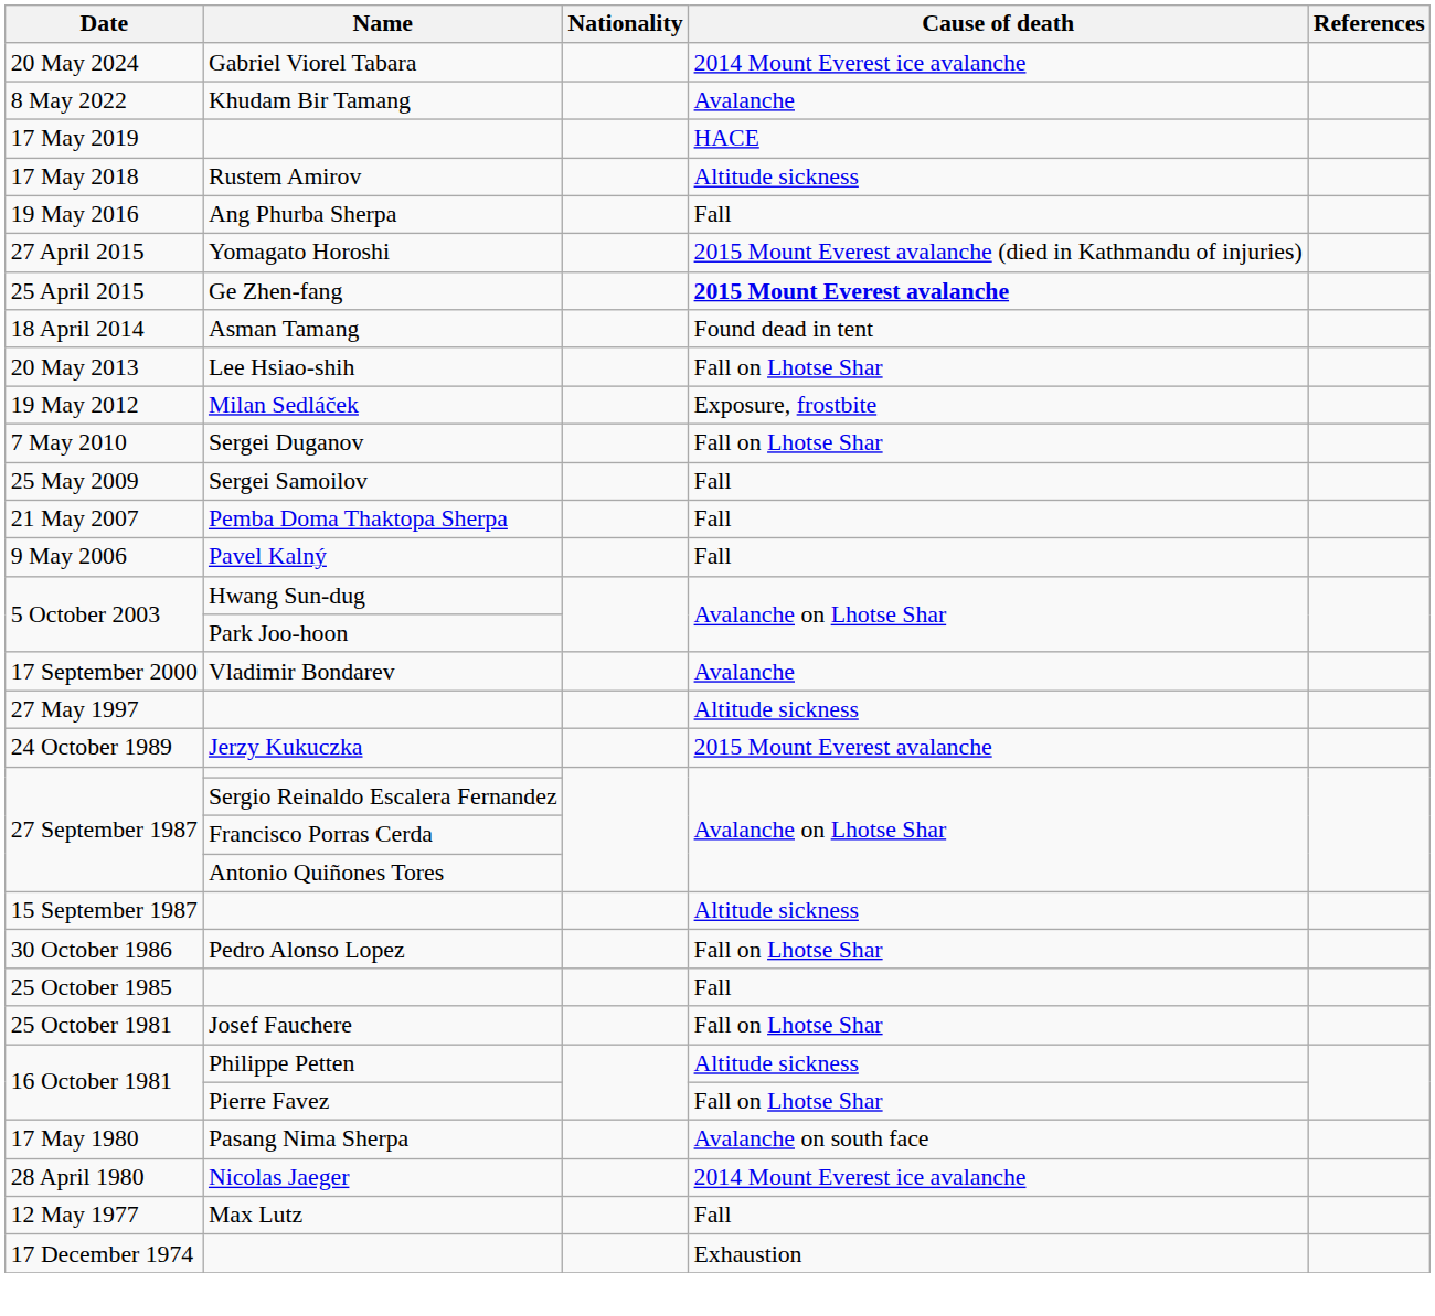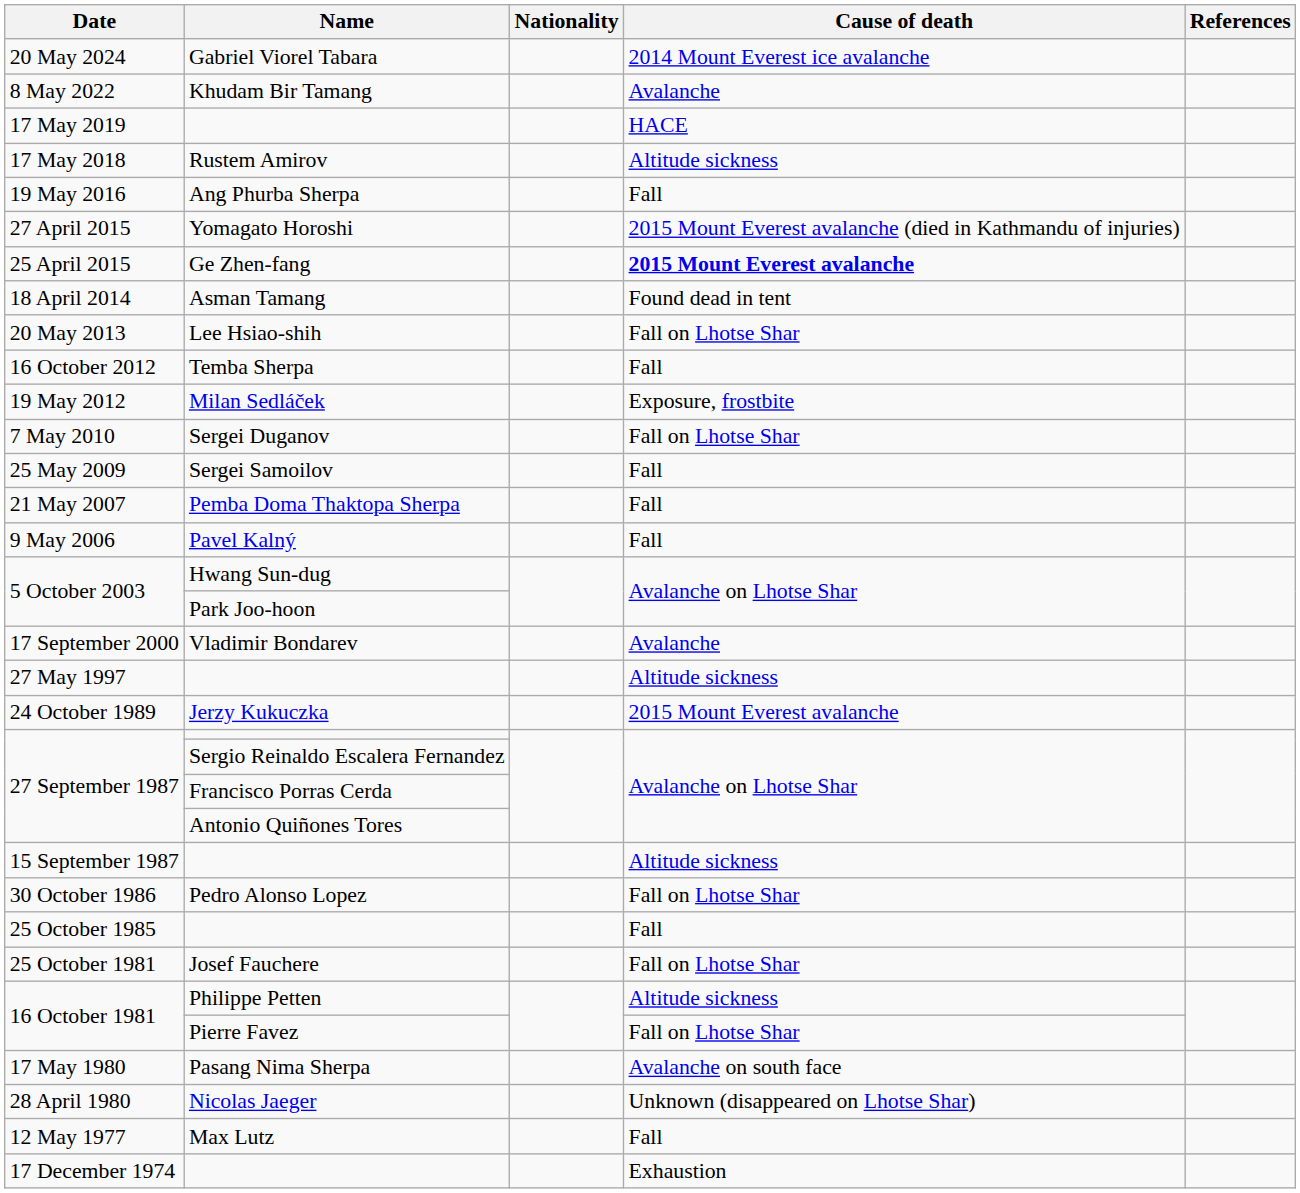 <table class="wikitable sortable mw-collapsible">
 <tr>
 <th>Date</th>
 <th>Name</th>
 <th>Nationality</th>
 <th>Cause of death</th>
 <th>References</th>
 </tr>
 <tr>
 <td>20 May 2024</td>
 <td>Gabriel Viorel Tabara</td>
 <td></td>
 <td><a href='#'>2014 Mount Everest ice avalanche</a></td>
 <td></td>
 </tr>
 <tr>
 <td>8 May 2022</td>
 <td>Khudam Bir Tamang</td>
 <td></td>
 <td><a href='#'>Avalanche</a></td>
 <td></td>
 </tr>
 <tr>
 <td>17 May 2019</td>
 <td></td>
 <td></td>
 <td><a href='#'>HACE</a></td>
 <td></td>
 </tr>
 <tr>
 <td>17 May 2018</td>
 <td>Rustem Amirov</td>
 <td></td>
 <td><a href='#'>Altitude sickness</a></td>
 <td></td>
 </tr>
 <tr>
 <td>19 May 2016</td>
 <td>Ang Phurba Sherpa</td>
 <td></td>
 <td>Fall</td>
 <td></td>
 </tr>
 <tr>
 <td>27 April 2015</td>
 <td>Yomagato Horoshi</td>
 <td></td>
 <td><a href='#'>2015 Mount Everest avalanche</a> (died in Kathmandu of injuries)</td>
 <td></td>
 </tr>
 <tr>
 <td>25 April 2015</td>
 <td>Ge Zhen-fang</td>
 <td></td>
 <td><strong><a href='#'>2015 Mount Everest avalanche</a></strong></td>
 <td></td>
 </tr>
 <tr>
 <td>18 April 2014</td>
 <td>Asman Tamang</td>
 <td></td>
 <td>Found dead in tent</td>
 <td></td>
 </tr>
 <tr>
 <td>20 May 2013</td>
 <td>Lee Hsiao-shih</td>
 <td></td>
 <td>Fall on <a href='#'>Lhotse Shar</a></td>
+<td></td>
+</tr>
+<tr>
+<td>16 October 2012</td>
+<td>Temba Sherpa</td>
+<td></td>
+<td>Fall</td>
 <td></td>
 </tr>
 <tr>
 <td>19 May 2012</td>
 <td><a href='#'>Milan Sedláček</a></td>
 <td></td>
 <td>Exposure, <a href='#'>frostbite</a></td>
 <td></td>
 </tr>
 <tr>
 <td>7 May 2010</td>
 <td>Sergei Duganov</td>
 <td></td>
 <td>Fall on <a href='#'>Lhotse Shar</a></td>
 <td></td>
 </tr>
 <tr>
 <td>25 May 2009</td>
 <td>Sergei Samoilov</td>
 <td></td>
 <td>Fall</td>
 <td></td>
 </tr>
 <tr>
 <td>21 May 2007</td>
 <td><a href='#'>Pemba Doma Thaktopa Sherpa</a></td>
 <td></td>
 <td>Fall</td>
 <td></td>
 </tr>
 <tr>
 <td>9 May 2006</td>
 <td><a href='#'>Pavel Kalný</a></td>
 <td></td>
 <td>Fall</td>
 <td></td>
 </tr>
 <tr>
 <td rowspan="2">5 October 2003</td>
 <td>Hwang Sun-dug</td>
 <td rowspan="2"></td>
 <td rowspan="2"><a href='#'>Avalanche</a> on <a href='#'>Lhotse Shar</a></td>
 <td rowspan="2"></td>
 </tr>
 <tr>
 <td>Park Joo-hoon</td>
 </tr>
 <tr>
 <td>17 September 2000</td>
 <td>Vladimir Bondarev</td>
 <td></td>
 <td><a href='#'>Avalanche</a></td>
 <td></td>
 </tr>
 <tr>
 <td>27 May 1997</td>
 <td></td>
 <td></td>
 <td><a href='#'>Altitude sickness</a></td>
 <td></td>
 </tr>
 <tr>
 <td>24 October 1989</td>
 <td><a href='#'>Jerzy Kukuczka</a></td>
 <td></td>
 <td><a href='#'>2015 Mount Everest avalanche</a></td>
 <td></td>
 </tr>
 <tr>
 <td rowspan="4">27 September 1987</td>
 <td></td>
 <td rowspan="4"></td>
 <td rowspan="4"><a href='#'>Avalanche</a> on <a href='#'>Lhotse Shar</a></td>
 <td rowspan="4"></td>
 </tr>
 <tr>
 <td>Sergio Reinaldo Escalera Fernandez</td>
 </tr>
 <tr>
 <td>Francisco Porras Cerda</td>
 </tr>
 <tr>
 <td>Antonio Quiñones Tores</td>
 </tr>
 <tr>
 <td>15 September 1987</td>
 <td></td>
 <td></td>
 <td><a href='#'>Altitude sickness</a></td>
 <td></td>
 </tr>
 <tr>
 <td>30 October 1986</td>
 <td>Pedro Alonso Lopez</td>
 <td></td>
 <td>Fall on <a href='#'>Lhotse Shar</a></td>
 <td></td>
 </tr>
 <tr>
 <td>25 October 1985</td>
 <td></td>
 <td></td>
 <td>Fall</td>
 <td></td>
 </tr>
 <tr>
 <td>25 October 1981</td>
 <td>Josef Fauchere</td>
 <td></td>
 <td>Fall on <a href='#'>Lhotse Shar</a></td>
 <td></td>
 </tr>
 <tr>
 <td rowspan="2">16 October 1981</td>
 <td>Philippe Petten</td>
 <td rowspan="2"></td>
 <td><a href='#'>Altitude sickness</a></td>
 <td rowspan="2"></td>
 </tr>
 <tr>
 <td>Pierre Favez</td>
 <td>Fall on <a href='#'>Lhotse Shar</a></td>
 </tr>
 <tr>
 <td>17 May 1980</td>
 <td>Pasang Nima Sherpa</td>
 <td></td>
 <td><a href='#'>Avalanche</a> on south face</td>
 <td></td>
 </tr>
 <tr>
 <td>28 April 1980</td>
 <td><a href='#'>Nicolas Jaeger</a></td>
 <td></td>
-<td><a href='#'>2014 Mount Everest ice avalanche</a></td>
+<td>Unknown (disappeared on <a href='#'>Lhotse Shar</a>)</td>
 <td></td>
 </tr>
 <tr>
 <td>12 May 1977</td>
 <td>Max Lutz</td>
 <td></td>
 <td>Fall</td>
 <td></td>
 </tr>
 <tr>
 <td>17 December 1974</td>
 <td></td>
 <td></td>
 <td>Exhaustion</td>
 <td></td>
 </tr>
 </table>
